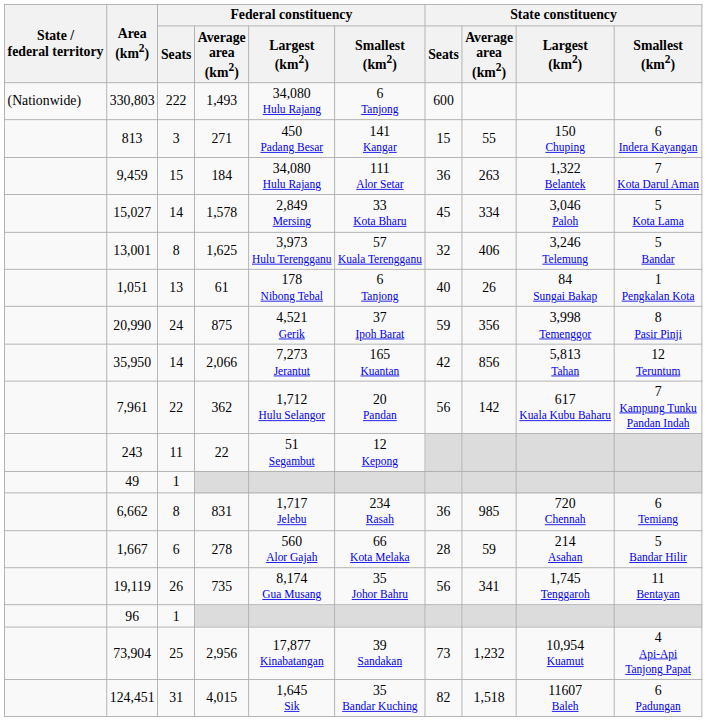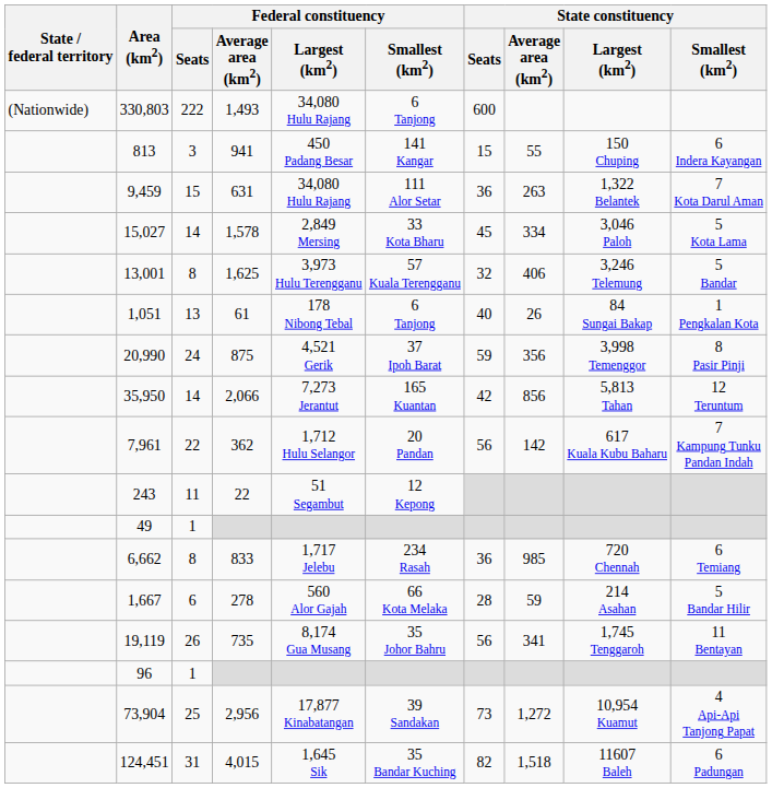 <table class="wikitable sortable" style="text-align:center;">
 <tr>
 <th colspan="1" rowspan="2">State / <br>federal territory</th>
 <th colspan="1" rowspan="2">Area<br>(km<sup>2</sup>)</th>
 <th colspan="4">Federal constituency</th>
 <th colspan="4">State constituency</th>
 </tr>
 <tr>
 <th>Seats</th>
 <th>Average<br>area<br>(km<sup>2</sup>)</th>
 <th data-sort-type="number">Largest<br>(km<sup>2</sup>)</th>
 <th data-sort-type="number">Smallest<br>(km<sup>2</sup>)</th>
 <th>Seats</th>
 <th>Average<br>area<br>(km<sup>2</sup>)</th>
 <th data-sort-type="number">Largest<br>(km<sup>2</sup>)</th>
 <th data-sort-type="number">Smallest<br>(km<sup>2</sup>)</th>
 </tr>
 <tr>
 <td style="text-align:left;"> (Nationwide)</td>
 <td>330,803</td>
 <td>222</td>
 <td>1,493</td>
 <td>34,080<br><small><a href='#'>Hulu Rajang</a></small></td>
 <td>6<br><small><a href='#'>Tanjong</a></small></td>
 <td>600</td>
 <td></td>
 <td><br><small><a href='#'></a></small></td>
 <td><br><small><a href='#'></a></small></td>
 </tr>
 <tr>
 <td style="text-align:left;"></td>
 <td>813</td>
 <td>3</td>
-<td>271</td>
+<td>941</td>
 <td>450<br><small><a href='#'>Padang Besar</a></small></td>
 <td>141<br><small><a href='#'>Kangar</a></small></td>
 <td>15</td>
 <td>55</td>
 <td>150<br><small><a href='#'>Chuping</a></small></td>
 <td>6<br><small><a href='#'>Indera Kayangan</a></small></td>
 </tr>
 <tr>
 <td style="text-align:left;"></td>
 <td>9,459</td>
 <td>15</td>
-<td>184</td>
+<td>631</td>
 <td>34,080<br><small><a href='#'>Hulu Rajang</a></small></td>
 <td>111<br><small><a href='#'>Alor Setar</a></small></td>
 <td>36</td>
 <td>263</td>
 <td>1,322<br><small><a href='#'>Belantek</a></small></td>
 <td>7<br><small><a href='#'>Kota Darul Aman</a></small></td>
 </tr>
 <tr>
 <td style="text-align:left;"></td>
 <td>15,027</td>
 <td>14</td>
 <td>1,578</td>
 <td>2,849<br><small><a href='#'>Mersing</a></small></td>
 <td>33<br><small><a href='#'>Kota Bharu</a></small></td>
 <td>45</td>
 <td>334</td>
 <td>3,046<br><small><a href='#'>Paloh</a></small></td>
 <td>5<br><small><a href='#'>Kota Lama</a></small></td>
 </tr>
 <tr>
 <td style="text-align:left;"></td>
 <td>13,001</td>
 <td>8</td>
 <td>1,625</td>
 <td>3,973<br><small><a href='#'>Hulu Terengganu</a></small></td>
 <td>57<br><small><a href='#'>Kuala Terengganu</a></small></td>
 <td>32</td>
 <td>406</td>
 <td>3,246<br><small><a href='#'>Telemung</a></small></td>
 <td>5<br><small><a href='#'>Bandar</a></small></td>
 </tr>
 <tr>
 <td style="text-align:left;"></td>
 <td>1,051</td>
 <td>13</td>
 <td>61</td>
 <td>178<br><small><a href='#'>Nibong Tebal</a></small></td>
 <td>6<br><small><a href='#'>Tanjong</a></small></td>
 <td>40</td>
 <td>26</td>
 <td>84<br><small><a href='#'>Sungai Bakap</a></small></td>
 <td>1<br><small><a href='#'>Pengkalan Kota</a></small></td>
 </tr>
 <tr>
 <td style="text-align:left;"></td>
 <td>20,990</td>
 <td>24</td>
 <td>875</td>
 <td>4,521<br><small><a href='#'>Gerik</a></small></td>
 <td>37<br><small><a href='#'>Ipoh Barat</a></small></td>
 <td>59</td>
 <td>356</td>
 <td>3,998<br><small><a href='#'>Temenggor</a></small></td>
 <td>8<br><small><a href='#'>Pasir Pinji</a></small></td>
 </tr>
 <tr>
 <td style="text-align:left;"></td>
 <td>35,950</td>
 <td>14</td>
 <td>2,066</td>
 <td>7,273<br><small><a href='#'>Jerantut</a></small></td>
 <td>165<br><small><a href='#'>Kuantan</a></small></td>
 <td>42</td>
 <td>856</td>
 <td>5,813<br><small><a href='#'>Tahan</a></small></td>
 <td>12<br><small><a href='#'>Teruntum</a></small></td>
 </tr>
 <tr>
 <td style="text-align:left;"></td>
 <td>7,961</td>
 <td>22</td>
 <td>362</td>
 <td>1,712<br><small><a href='#'>Hulu Selangor</a></small></td>
 <td>20<br><small><a href='#'>Pandan</a></small></td>
 <td>56</td>
 <td>142</td>
 <td>617<br><small><a href='#'>Kuala Kubu Baharu</a></small></td>
 <td>7<br><small><a href='#'>Kampung Tunku</a><br><a href='#'>Pandan Indah</a></small></td>
 </tr>
 <tr>
 <td style="text-align:left;"></td>
 <td>243</td>
 <td>11</td>
 <td>22</td>
 <td>51<br><small><a href='#'>Segambut</a></small></td>
 <td>12<br><small><a href='#'>Kepong</a></small></td>
 <td bgcolor=dcdcdc></td>
 <td bgcolor=dcdcdc></td>
 <td bgcolor=dcdcdc></td>
 <td bgcolor=dcdcdc></td>
 </tr>
 <tr>
 <td style="text-align:left;"></td>
 <td>49</td>
 <td>1</td>
 <td bgcolor=dcdcdc></td>
 <td bgcolor=dcdcdc></td>
 <td bgcolor=dcdcdc></td>
 <td bgcolor=dcdcdc></td>
 <td bgcolor=dcdcdc></td>
 <td bgcolor=dcdcdc></td>
 <td bgcolor=dcdcdc></td>
 </tr>
 <tr>
 <td style="text-align:left;"></td>
 <td>6,662</td>
 <td>8</td>
-<td>831</td>
+<td>833</td>
 <td>1,717<br><small><a href='#'>Jelebu</a></small></td>
 <td>234<br><small><a href='#'>Rasah</a></small></td>
 <td>36</td>
 <td>985</td>
 <td>720<br><small><a href='#'>Chennah</a></small></td>
 <td>6<br><small><a href='#'>Temiang</a></small></td>
 </tr>
 <tr>
 <td style="text-align:left;"></td>
 <td>1,667</td>
 <td>6</td>
 <td>278</td>
 <td>560<br><small><a href='#'>Alor Gajah</a></small></td>
 <td>66<br><small><a href='#'>Kota Melaka</a></small></td>
 <td>28</td>
 <td>59</td>
 <td>214<br><small><a href='#'>Asahan</a></small></td>
 <td>5<br><small><a href='#'>Bandar Hilir</a></small></td>
 </tr>
 <tr>
 <td style="text-align:left;"></td>
 <td>19,119</td>
 <td>26</td>
 <td>735</td>
 <td>8,174<br><small><a href='#'>Gua Musang</a></small></td>
 <td>35<br><small><a href='#'>Johor Bahru</a></small></td>
 <td>56</td>
 <td>341</td>
 <td>1,745<br><small><a href='#'>Tenggaroh</a></small></td>
 <td>11<br><small><a href='#'>Bentayan</a></small></td>
 </tr>
 <tr>
 <td style="text-align:left;"></td>
 <td>96</td>
 <td>1</td>
 <td bgcolor=dcdcdc></td>
 <td bgcolor=dcdcdc></td>
 <td bgcolor=dcdcdc></td>
 <td bgcolor=dcdcdc></td>
 <td bgcolor=dcdcdc></td>
 <td bgcolor=dcdcdc></td>
 <td bgcolor=dcdcdc></td>
 </tr>
 <tr>
 <td style="text-align:left;"></td>
 <td>73,904</td>
 <td>25</td>
 <td>2,956</td>
 <td>17,877<br><small><a href='#'>Kinabatangan</a></small></td>
 <td>39<br><small><a href='#'>Sandakan</a></small></td>
 <td>73</td>
-<td>1,232</td>
+<td>1,272</td>
 <td>10,954<br><small><a href='#'>Kuamut</a></small></td>
 <td>4<br><small><a href='#'>Api-Api</a><br><a href='#'>Tanjong Papat</a></small></td>
 </tr>
 <tr>
 <td style="text-align:left;"></td>
 <td>124,451</td>
 <td>31</td>
 <td>4,015</td>
 <td>1,645<br><small><a href='#'>Sik</a></small></td>
 <td>35<br><small><a href='#'>Bandar Kuching</a></small></td>
 <td>82</td>
 <td>1,518</td>
 <td>11607<br><small><a href='#'>Baleh</a></small></td>
 <td>6<br><small><a href='#'>Padungan</a></small></td>
 </tr>
 </table>
